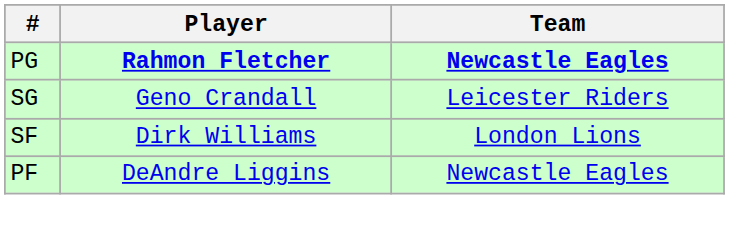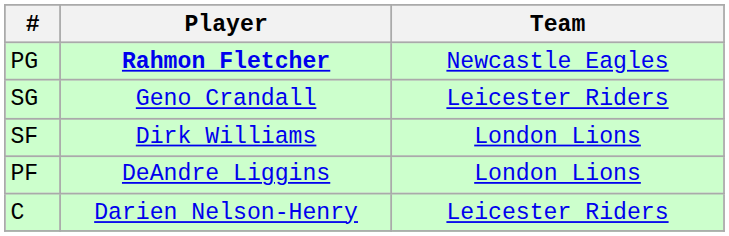 <table class="wikitable" style="text-align:center">
 <tr>
 <th width=25>#</th>
 <th width=180>Player</th>
 <th width=180>Team</th>
 </tr>
 <tr style="background:#cfc;">
 <td align=left>PG</td>
 <td><strong><a href='#'>Rahmon Fletcher</a></strong></td>
-<td><strong><a href='#'>Newcastle Eagles</a></strong></td>
+<td><a href='#'>Newcastle Eagles</a></td>
 </tr>
 <tr style="background:#cfc;">
 <td align=left>SG</td>
 <td><a href='#'>Geno Crandall</a></td>
 <td><a href='#'>Leicester Riders</a></td>
 </tr>
 <tr style="background:#cfc;">
 <td align=left>SF</td>
 <td><a href='#'>Dirk Williams</a></td>
 <td><a href='#'>London Lions</a></td>
 </tr>
 <tr style="background:#cfc;">
 <td align=left>PF</td>
 <td><a href='#'>DeAndre Liggins</a></td>
-<td><a href='#'>Newcastle Eagles</a></td>
+<td><a href='#'>London Lions</a></td>
+</tr>
+<tr style="background:#cfc;">
+<td align=left>C</td>
+<td><a href='#'>Darien Nelson-Henry</a></td>
+<td><a href='#'>Leicester Riders</a></td>
 </tr>
 </table>
